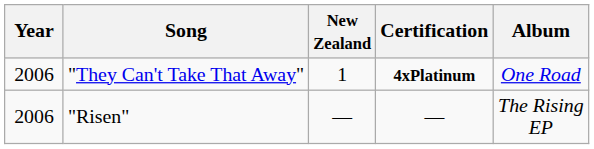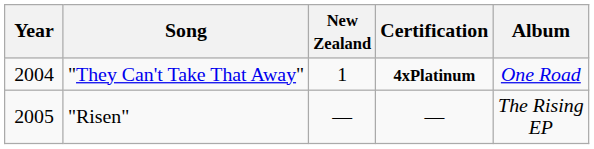 <table class="wikitable">
 <tr>
 <th width="40">Year</th>
 <th>Song</th>
 <th width="40"><small>New Zealand</small></th>
 <th>Certification</th>
 <th width="70">Album</th>
 </tr>
 <tr>
-<td align="center" rowspan=1>2006</td>
+<td align="center" rowspan=1>2004</td>
 <td>"<a href='#'>They Can't Take That Away</a>"</td>
 <td align="center">1</td>
 <td align="center"><strong><small>4xPlatinum</small></strong></td>
 <td align="center" rowspan=1><em><a href='#'>One Road</a></em></td>
 </tr>
 <tr>
-<td align="center" rowspan=1>2006</td>
+<td align="center" rowspan=1>2005</td>
 <td>"Risen"</td>
 <td align="center">—</td>
 <td align="center">—</td>
 <td align="center" rowspan=1><em>The Rising EP</em></td>
 </tr>
 </table>
